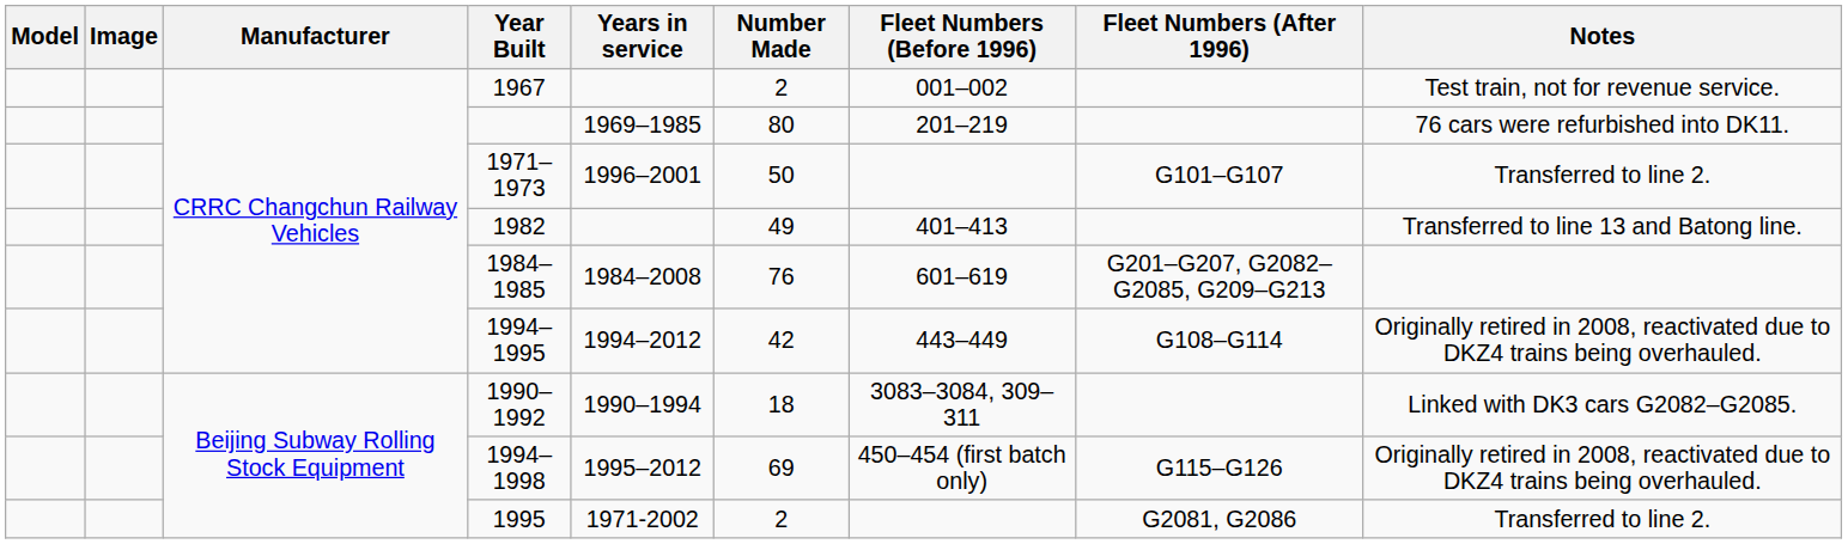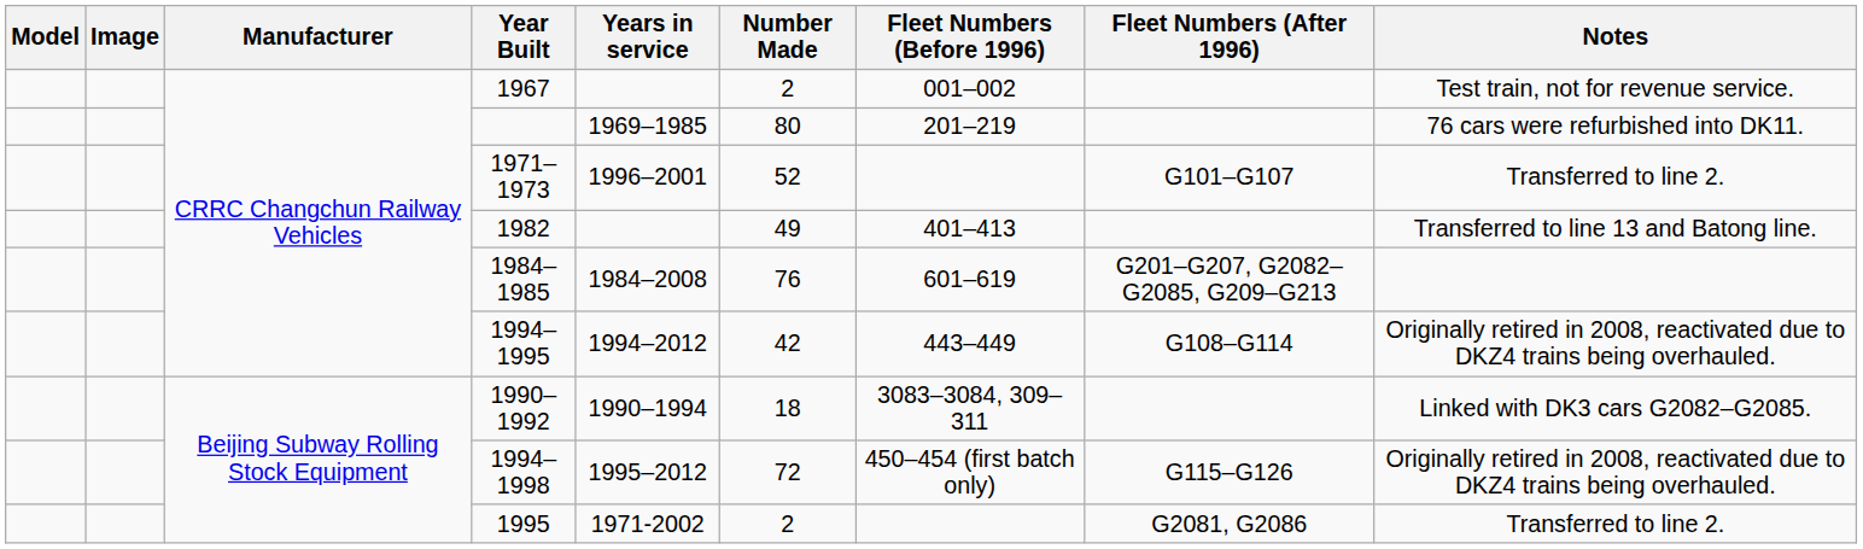 <table class="wikitable" style="border-collapse: collapse; text-align: center;">
 <tr>
 <th>Model</th>
 <th>Image</th>
 <th>Manufacturer</th>
 <th>Year Built</th>
 <th>Years in service</th>
 <th>Number Made</th>
 <th>Fleet Numbers (Before 1996)</th>
 <th>Fleet Numbers (After 1996)</th>
 <th>Notes</th>
 </tr>
 <tr>
 <td></td>
 <td></td>
 <td rowspan="6"><a href='#'>CRRC Changchun Railway Vehicles</a></td>
 <td>1967</td>
 <td></td>
 <td>2</td>
 <td>001–002</td>
 <td></td>
 <td>Test train, not for revenue service.</td>
 </tr>
 <tr>
 <td></td>
 <td></td>
 <td></td>
 <td>1969–1985</td>
 <td>80</td>
 <td>201–219</td>
 <td></td>
 <td>76 cars were refurbished into DK11.</td>
 </tr>
 <tr>
 <td></td>
 <td></td>
 <td>1971–1973</td>
 <td>1996–2001</td>
-<td>50</td>
+<td>52</td>
 <td></td>
 <td>G101–G107</td>
 <td>Transferred to line 2.</td>
 </tr>
 <tr>
 <td></td>
 <td></td>
 <td>1982</td>
 <td></td>
 <td>49</td>
 <td>401–413</td>
 <td></td>
 <td>Transferred to line 13 and Batong line.</td>
 </tr>
 <tr>
 <td></td>
 <td></td>
 <td>1984–1985</td>
 <td>1984–2008</td>
 <td>76</td>
 <td>601–619</td>
 <td>G201–G207, G2082–G2085, G209–G213</td>
 <td></td>
 </tr>
 <tr>
 <td></td>
 <td></td>
 <td>1994–1995</td>
 <td>1994–2012</td>
 <td>42</td>
 <td>443–449</td>
 <td>G108–G114</td>
 <td>Originally retired in 2008, reactivated due to DKZ4 trains being overhauled.</td>
 </tr>
 <tr>
 <td></td>
 <td></td>
 <td rowspan="3"><a href='#'>Beijing Subway Rolling Stock Equipment</a></td>
 <td>1990–1992</td>
 <td>1990–1994</td>
 <td>18</td>
 <td>3083–3084, 309–311</td>
 <td></td>
 <td>Linked with DK3 cars G2082–G2085.</td>
 </tr>
 <tr>
 <td></td>
 <td></td>
 <td>1994–1998</td>
 <td>1995–2012</td>
-<td>69</td>
+<td>72</td>
 <td>450–454 (first batch only)</td>
 <td>G115–G126</td>
 <td>Originally retired in 2008, reactivated due to DKZ4 trains being overhauled.</td>
 </tr>
 <tr>
 <td></td>
 <td></td>
 <td>1995</td>
 <td>1971-2002</td>
 <td>2</td>
 <td></td>
 <td>G2081, G2086</td>
 <td>Transferred to line 2.</td>
 </tr>
 </table>
